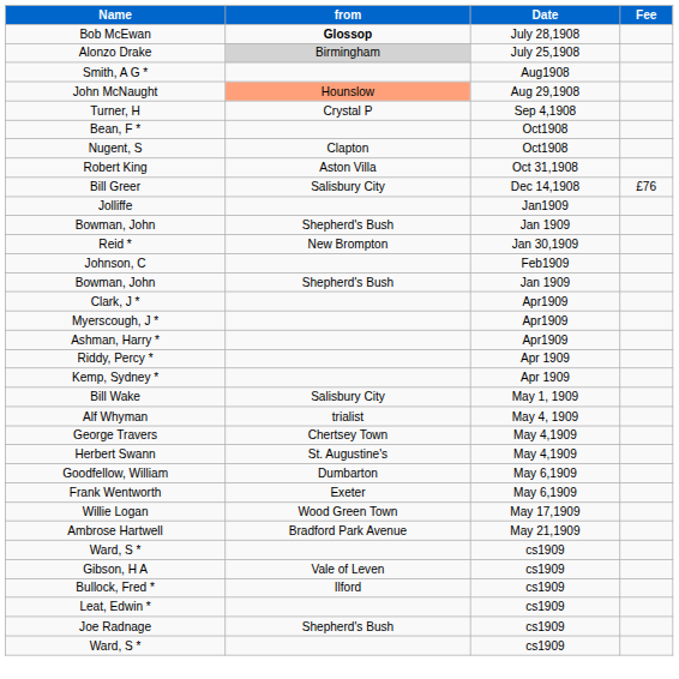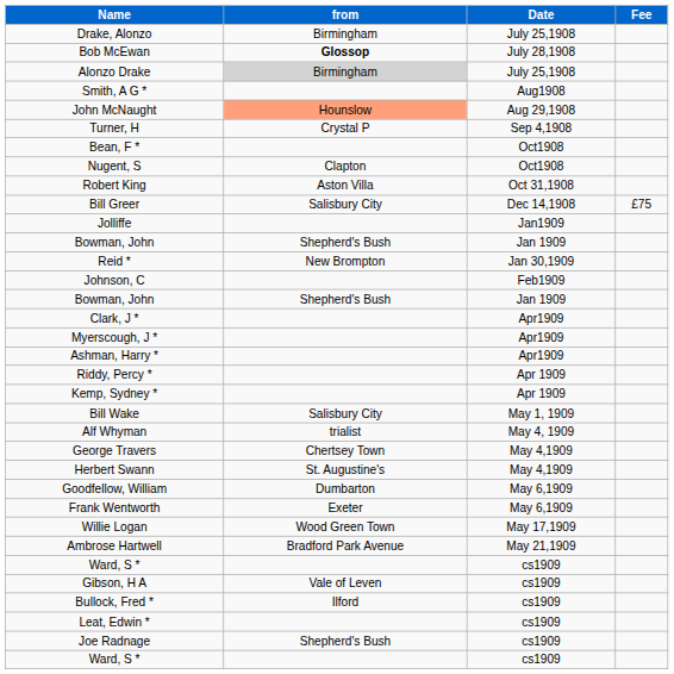 <table class="wikitable" style="text-align:center; font-size:90%; width:90%;">
 <tr>
 <th style="background:#0066CC; color:#FFFFFF; text-align:center;"><strong>Name</strong></th>
 <th style="background:#0066CC; color:#FFFFFF; text-align:center;">from</th>
 <th style="background:#0066CC; color:#FFFFFF; text-align:center;">Date</th>
 <th style="background:#0066CC; color:#FFFFFF; text-align:center;">Fee</th>
+</tr>
+<tr>
+<td>Drake, Alonzo</td>
+<td>Birmingham</td>
+<td>July 25,1908</td>
+<td></td>
 </tr>
 <tr>
 <td>Bob McEwan</td>
 <td><strong>Glossop</strong></td>
 <td>July 28,1908</td>
 <td></td>
 </tr>
 <tr>
 <td>Alonzo Drake</td>
 <td style="background: lightgrey;">Birmingham</td>
 <td>July 25,1908</td>
 <td></td>
 </tr>
 <tr>
 <td>Smith, A G *</td>
 <td></td>
 <td>Aug1908</td>
 <td></td>
 </tr>
 <tr>
 <td>John McNaught</td>
 <td style="background: lightsalmon;">Hounslow</td>
 <td>Aug 29,1908</td>
 <td></td>
 </tr>
 <tr>
 <td>Turner, H</td>
 <td>Crystal P</td>
 <td>Sep 4,1908</td>
 <td></td>
 </tr>
 <tr>
 <td>Bean, F *</td>
 <td></td>
 <td>Oct1908</td>
 <td></td>
 </tr>
 <tr>
 <td>Nugent, S</td>
 <td>Clapton</td>
 <td>Oct1908</td>
 <td></td>
 </tr>
 <tr>
 <td>Robert King</td>
 <td>Aston Villa</td>
 <td>Oct 31,1908</td>
 <td></td>
 </tr>
 <tr>
 <td>Bill Greer</td>
 <td>Salisbury City</td>
 <td>Dec 14,1908</td>
-<td>£76</td>
+<td>£75</td>
 </tr>
 <tr>
 <td>Jolliffe</td>
 <td></td>
 <td>Jan1909</td>
 <td></td>
 </tr>
 <tr>
 <td>Bowman, John</td>
 <td>Shepherd's Bush</td>
 <td>Jan 1909</td>
 <td></td>
 </tr>
 <tr>
 <td>Reid *</td>
 <td>New Brompton</td>
 <td>Jan 30,1909</td>
 <td></td>
 </tr>
 <tr>
 <td>Johnson, C</td>
 <td></td>
 <td>Feb1909</td>
 <td></td>
 </tr>
 <tr>
 <td>Bowman, John</td>
 <td>Shepherd's Bush</td>
 <td>Jan 1909</td>
 <td></td>
 </tr>
 <tr>
 <td>Clark, J *</td>
 <td></td>
 <td>Apr1909</td>
 <td></td>
 </tr>
 <tr>
 <td>Myerscough, J *</td>
 <td></td>
 <td>Apr1909</td>
 <td></td>
 </tr>
 <tr>
 <td>Ashman, Harry *</td>
 <td></td>
 <td>Apr1909</td>
 <td></td>
 </tr>
 <tr>
 <td>Riddy, Percy *</td>
 <td></td>
 <td>Apr 1909</td>
 <td></td>
 </tr>
 <tr>
 <td>Kemp, Sydney *</td>
 <td></td>
 <td>Apr 1909</td>
 <td></td>
 </tr>
 <tr>
 <td>Bill Wake</td>
 <td>Salisbury City</td>
 <td>May 1, 1909</td>
 <td></td>
 </tr>
 <tr>
 <td>Alf Whyman</td>
 <td>trialist</td>
 <td>May 4, 1909</td>
 <td></td>
 </tr>
 <tr>
 <td>George Travers</td>
 <td>Chertsey Town</td>
 <td>May 4,1909</td>
 <td></td>
 </tr>
 <tr>
 <td>Herbert Swann</td>
 <td>St. Augustine's</td>
 <td>May 4,1909</td>
 <td></td>
 </tr>
 <tr>
 <td>Goodfellow, William</td>
 <td>Dumbarton</td>
 <td>May 6,1909</td>
 <td></td>
 </tr>
 <tr>
 <td>Frank Wentworth</td>
 <td>Exeter</td>
 <td>May 6,1909</td>
 <td></td>
 </tr>
 <tr>
 <td>Willie Logan</td>
 <td>Wood Green Town</td>
 <td>May 17,1909</td>
 <td></td>
 </tr>
 <tr>
 <td>Ambrose Hartwell</td>
 <td>Bradford Park Avenue</td>
 <td>May 21,1909</td>
 <td></td>
 </tr>
 <tr>
 <td>Ward, S *</td>
 <td></td>
 <td>cs1909</td>
 <td></td>
 </tr>
 <tr>
 <td>Gibson, H A</td>
 <td>Vale of Leven</td>
 <td>cs1909</td>
 <td></td>
 </tr>
 <tr>
 <td>Bullock, Fred *</td>
 <td>Ilford</td>
 <td>cs1909</td>
 <td></td>
 </tr>
 <tr>
 <td>Leat, Edwin *</td>
 <td></td>
 <td>cs1909</td>
 <td></td>
 </tr>
 <tr>
 <td>Joe Radnage</td>
 <td>Shepherd's Bush</td>
 <td>cs1909</td>
 <td></td>
 </tr>
 <tr>
 <td>Ward, S *</td>
 <td></td>
 <td>cs1909</td>
 <td></td>
 </tr>
 </table>
